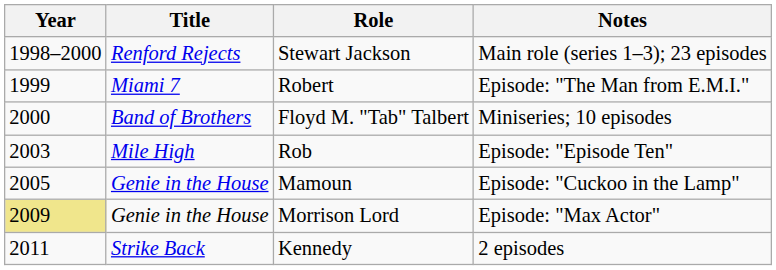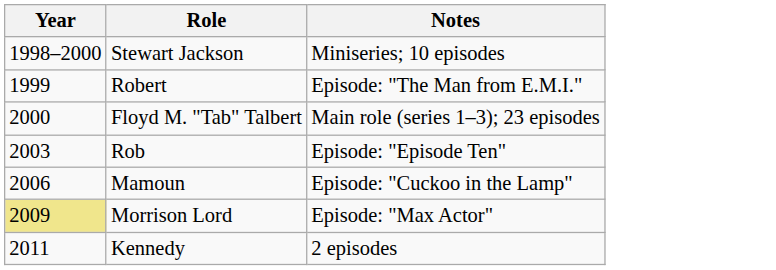 <table class="wikitable sortable">
 <tr>
 <th>Year</th>
-<th>Title</th>
 <th>Role</th>
 <th class="unsortable">Notes</th>
 </tr>
 <tr>
 <td>1998–2000</td>
-<td><em><a href='#'>Renford Rejects</a></em></td>
 <td>Stewart Jackson</td>
-<td>Main role (series 1–3); 23 episodes</td>
+<td>Miniseries; 10 episodes</td>
 </tr>
 <tr>
 <td>1999</td>
-<td><em><a href='#'>Miami 7</a></em></td>
 <td>Robert</td>
 <td>Episode: "The Man from E.M.I."</td>
 </tr>
 <tr>
 <td>2000</td>
-<td><em><a href='#'>Band of Brothers</a></em></td>
 <td>Floyd M. "Tab" Talbert</td>
-<td>Miniseries; 10 episodes</td>
+<td>Main role (series 1–3); 23 episodes</td>
 </tr>
 <tr>
 <td>2003</td>
-<td><em><a href='#'>Mile High</a></em></td>
 <td>Rob</td>
 <td>Episode: "Episode Ten"</td>
 </tr>
 <tr>
-<td>2005</td>
-<td><em><a href='#'>Genie in the House</a></em></td>
+<td>2006</td>
 <td>Mamoun</td>
 <td>Episode: "Cuckoo in the Lamp"</td>
 </tr>
 <tr>
 <td style="background: khaki;">2009</td>
-<td><em>Genie in the House</em></td>
 <td>Morrison Lord</td>
 <td>Episode: "Max Actor"</td>
 </tr>
 <tr>
 <td>2011</td>
-<td><em><a href='#'>Strike Back</a></em></td>
 <td>Kennedy</td>
 <td>2 episodes</td>
 </tr>
 </table>
